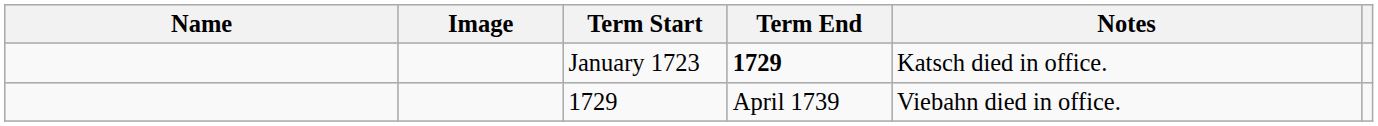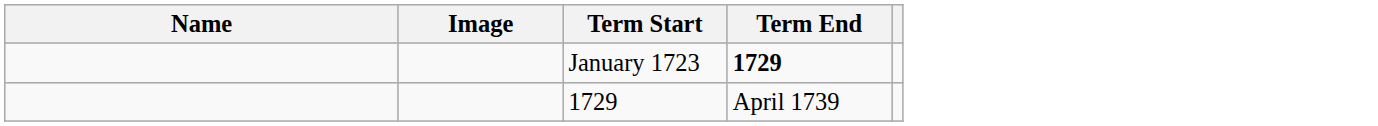 <table class="wikitable" stye=l"text-align: center;">
 <tr>
 <th width="250">Name</th>
 <th width="100">Image</th>
 <th width="100">Term Start</th>
 <th width="100">Term End</th>
-<th width="300">Notes</th>
 <th></th>
 </tr>
 <tr>
 <td></td>
 <td></td>
 <td>January 1723</td>
 <td><strong>1729</strong></td>
-<td>Katsch died in office.</td>
 <td></td>
 </tr>
 <tr>
 <td></td>
 <td></td>
 <td>1729</td>
 <td>April 1739</td>
-<td>Viebahn died in office.</td>
 <td></td>
 </tr>
 </table>
